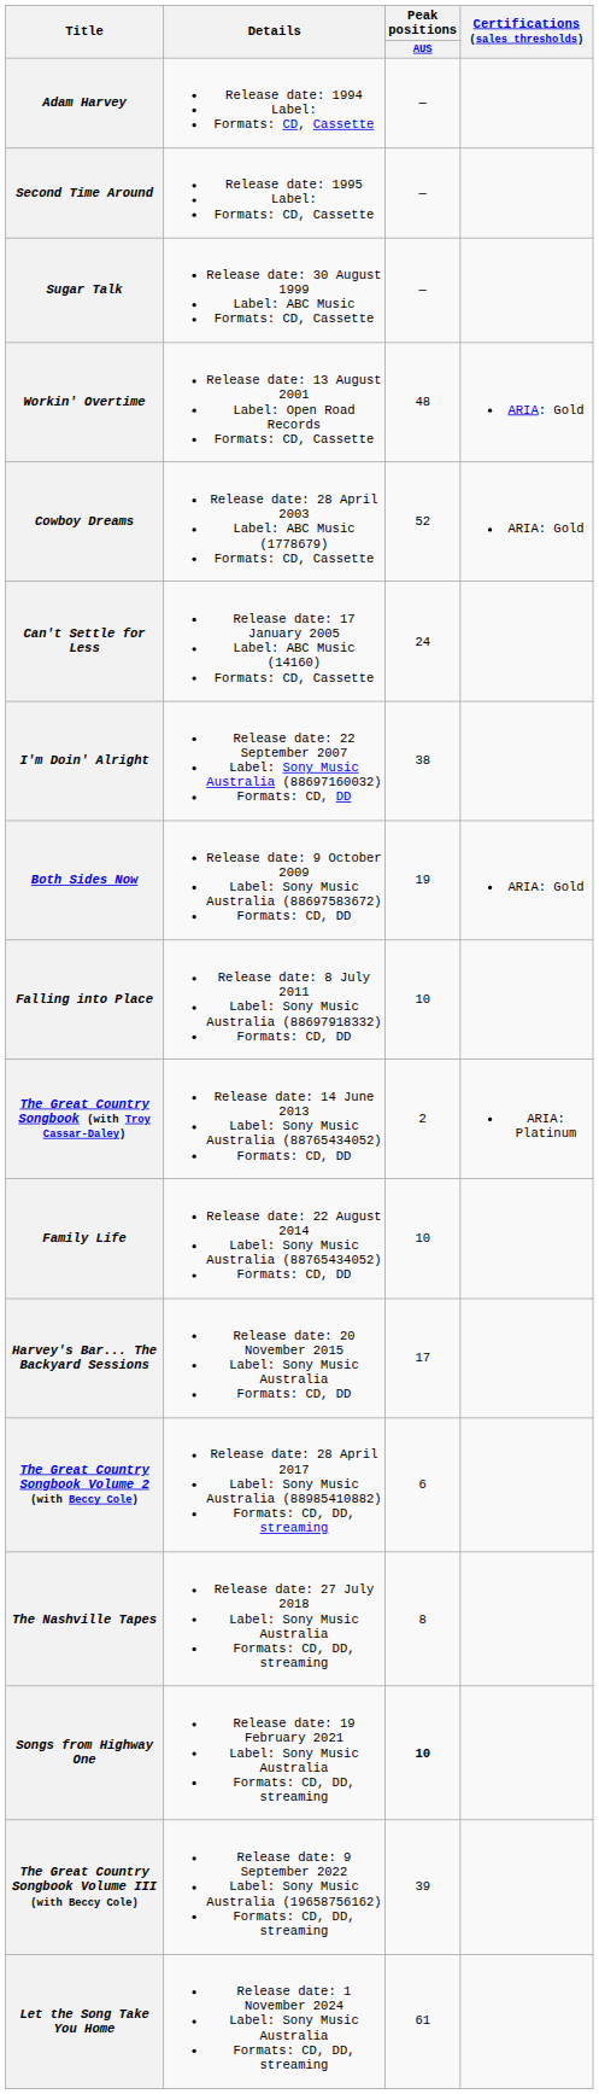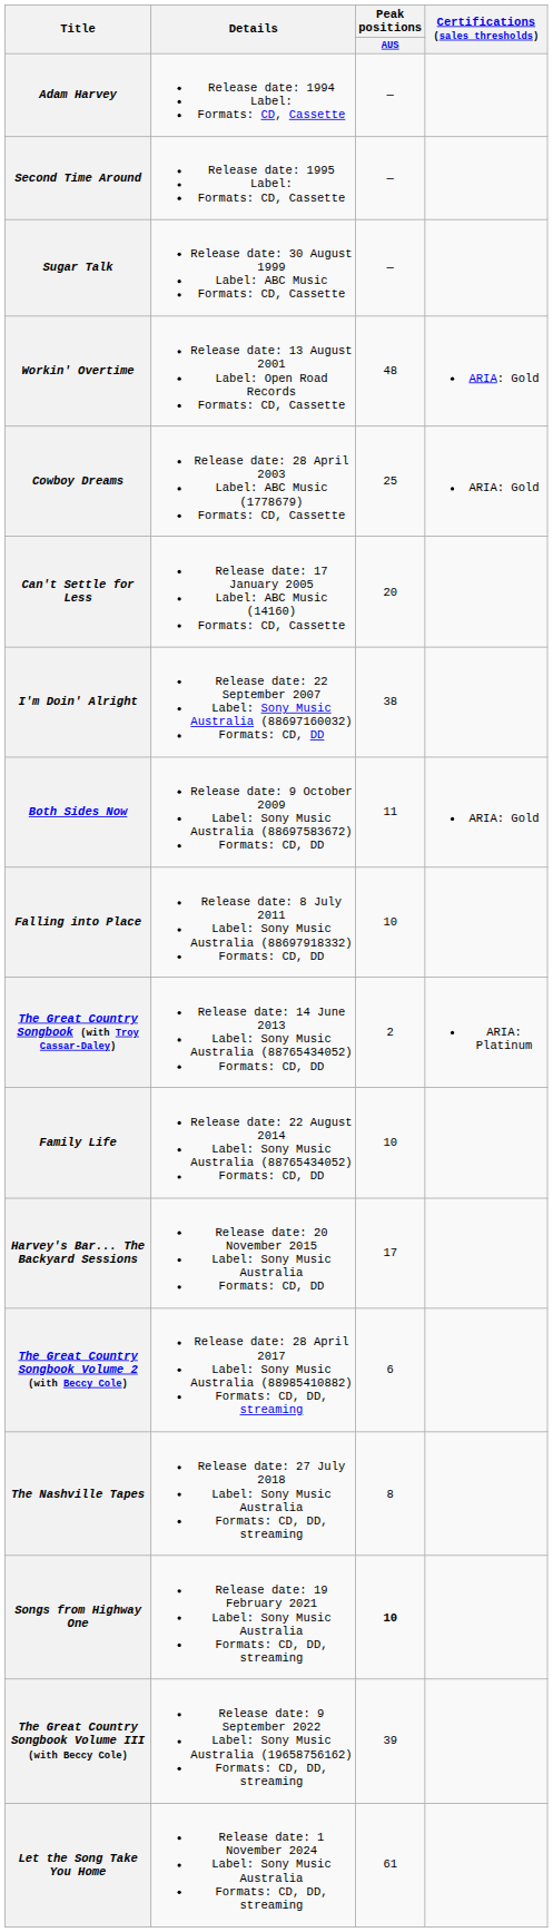 <table class="wikitable plainrowheaders" style="text-align:center;">
 <tr>
 <th rowspan="2" style="width:12em;">Title</th>
 <th rowspan="2" style="width:17em;">Details</th>
 <th colspan="1">Peak positions</th>
 <th rowspan="2" style="width:10em;"><a href='#'>Certifications</a><br><small>(<a href='#'>sales thresholds</a>)</small></th>
 </tr>
 <tr style="font-size:smaller;">
 <th width="50"><a href='#'>AUS</a><br></th>
 </tr>
 <tr>
 <th scope="row"><em>Adam Harvey</em></th>
 <td><br><ul><li>Release date: 1994</li><li>Label:</li><li>Formats: <a href='#'>CD</a>, <a href='#'>Cassette</a></li></ul></td>
 <td>—</td>
 <td></td>
 </tr>
 <tr>
 <th scope="row"><em>Second Time Around</em></th>
 <td><br><ul><li>Release date: 1995</li><li>Label:</li><li>Formats: CD, Cassette</li></ul></td>
 <td>—</td>
 <td></td>
 </tr>
 <tr>
 <th scope="row"><em>Sugar Talk</em></th>
 <td><br><ul><li>Release date: 30 August 1999</li><li>Label: ABC Music</li><li>Formats: CD, Cassette</li></ul></td>
 <td>—</td>
 <td></td>
 </tr>
 <tr>
 <th scope="row"><em>Workin' Overtime</em></th>
 <td><br><ul><li>Release date: 13 August 2001</li><li>Label: Open Road Records</li><li>Formats: CD, Cassette</li></ul></td>
 <td>48</td>
 <td><br><ul><li><a href='#'>ARIA</a>: Gold</li></ul></td>
 </tr>
 <tr>
 <th scope="row"><em>Cowboy Dreams</em></th>
 <td><br><ul><li>Release date: 28 April 2003</li><li>Label: ABC Music (1778679)</li><li>Formats: CD, Cassette</li></ul></td>
-<td>52</td>
+<td>25</td>
 <td><br><ul><li>ARIA: Gold</li></ul></td>
 </tr>
 <tr>
 <th scope="row"><em>Can't Settle for Less</em></th>
 <td><br><ul><li>Release date: 17 January 2005</li><li>Label: ABC Music (14160)</li><li>Formats: CD, Cassette</li></ul></td>
-<td>24</td>
+<td>20</td>
 <td></td>
 </tr>
 <tr>
 <th scope="row"><em>I'm Doin' Alright</em></th>
 <td><br><ul><li>Release date: 22 September 2007</li><li>Label: <a href='#'>Sony Music Australia</a> (88697160032)</li><li>Formats: CD, <a href='#'>DD</a></li></ul></td>
 <td>38</td>
 <td></td>
 </tr>
 <tr>
 <th scope="row"><em><a href='#'>Both Sides Now</a></em></th>
 <td><br><ul><li>Release date: 9 October 2009</li><li>Label: Sony Music Australia (88697583672)</li><li>Formats: CD, DD</li></ul></td>
-<td>19</td>
+<td>11</td>
 <td><br><ul><li>ARIA: Gold</li></ul></td>
 </tr>
 <tr>
 <th scope="row"><em>Falling into Place</em></th>
 <td><br><ul><li>Release date: 8 July 2011</li><li>Label: Sony Music Australia (88697918332)</li><li>Formats: CD, DD</li></ul></td>
 <td>10</td>
 <td></td>
 </tr>
 <tr>
 <th scope="row"><em><a href='#'>The Great Country Songbook</a></em> <small> (with <a href='#'>Troy Cassar-Daley</a>)</small></th>
 <td><br><ul><li>Release date: 14 June 2013</li><li>Label: Sony Music Australia (88765434052)</li><li>Formats: CD, DD</li></ul></td>
 <td>2</td>
 <td><br><ul><li>ARIA: Platinum</li></ul></td>
 </tr>
 <tr>
 <th scope="row"><em>Family Life</em></th>
 <td><br><ul><li>Release date: 22 August 2014</li><li>Label: Sony Music Australia (88765434052)</li><li>Formats: CD, DD</li></ul></td>
 <td>10</td>
 <td></td>
 </tr>
 <tr>
 <th scope="row"><em>Harvey's Bar... The Backyard Sessions</em></th>
 <td><br><ul><li>Release date: 20 November 2015</li><li>Label: Sony Music Australia</li><li>Formats: CD, DD</li></ul></td>
 <td>17</td>
 <td></td>
 </tr>
 <tr>
 <th scope="row"><em><a href='#'>The Great Country Songbook Volume 2</a></em><small> (with <a href='#'>Beccy Cole</a>)</small></th>
 <td><br><ul><li>Release date: 28 April 2017</li><li>Label: Sony Music Australia (88985410882)</li><li>Formats: CD, DD, <a href='#'>streaming</a></li></ul></td>
 <td>6</td>
 <td></td>
 </tr>
 <tr>
 <th scope="row"><em>The Nashville Tapes</em></th>
 <td><br><ul><li>Release date: 27 July 2018</li><li>Label: Sony Music Australia</li><li>Formats: CD, DD, streaming</li></ul></td>
 <td>8</td>
 <td></td>
 </tr>
 <tr>
 <th scope="row"><em>Songs from Highway One</em></th>
 <td><br><ul><li>Release date: 19 February 2021</li><li>Label: Sony Music Australia</li><li>Formats: CD, DD, streaming</li></ul></td>
 <td><strong>10</strong></td>
 <td></td>
 </tr>
 <tr>
 <th scope="row"><em>The Great Country Songbook Volume III</em><small> (with Beccy Cole)</small></th>
 <td><br><ul><li>Release date: 9 September 2022</li><li>Label: Sony Music Australia (19658756162)</li><li>Formats: CD, DD, streaming</li></ul></td>
 <td>39</td>
 <td></td>
 </tr>
 <tr>
 <th scope="row"><em>Let the Song Take You Home</em></th>
 <td><br><ul><li>Release date: 1 November 2024</li><li>Label: Sony Music Australia</li><li>Formats: CD, DD, streaming</li></ul></td>
 <td>61</td>
 <td></td>
 </tr>
 </table>
